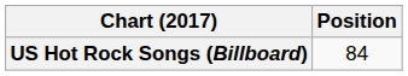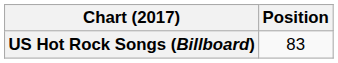 <table class="wikitable plainrowheaders">
 <tr>
 <th>Chart (2017)</th>
 <th>Position</th>
 </tr>
 <tr>
 <th scope="row">US Hot Rock Songs (<em>Billboard</em>)</th>
-<td style="text-align:center">84</td>
+<td style="text-align:center">83</td>
 </tr>
 </table>
